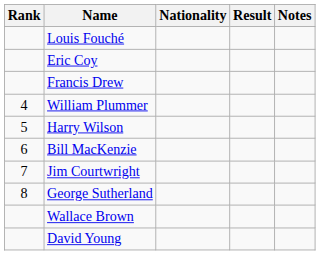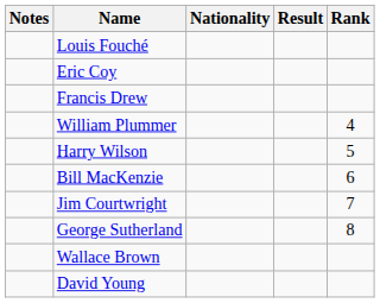 <table class="wikitable sortable" style=" text-align:center">
 <tr>
-<th>Rank</th>
+<th>Notes</th>
 <th>Name</th>
 <th>Nationality</th>
 <th>Result</th>
-<th>Notes</th>
+<th>Rank</th>
 </tr>
 <tr>
 <td></td>
 <td align=left><a href='#'>Louis Fouché</a></td>
 <td align=left></td>
 <td></td>
 <td></td>
 </tr>
 <tr>
 <td></td>
 <td align=left><a href='#'>Eric Coy</a></td>
 <td align=left></td>
 <td></td>
 <td></td>
 </tr>
 <tr>
 <td></td>
 <td align=left><a href='#'>Francis Drew</a></td>
 <td align=left></td>
 <td></td>
 <td></td>
 </tr>
 <tr>
-<td>4</td>
+<td></td>
 <td align=left><a href='#'>William Plummer</a></td>
 <td align=left></td>
 <td></td>
-<td></td>
+<td>4</td>
 </tr>
 <tr>
-<td>5</td>
+<td></td>
 <td align=left><a href='#'>Harry Wilson</a></td>
 <td align=left></td>
 <td></td>
-<td></td>
+<td>5</td>
 </tr>
 <tr>
-<td>6</td>
+<td></td>
 <td align=left><a href='#'>Bill MacKenzie</a></td>
 <td align=left></td>
 <td></td>
-<td></td>
+<td>6</td>
 </tr>
 <tr>
-<td>7</td>
+<td></td>
 <td align=left><a href='#'>Jim Courtwright</a></td>
 <td align=left></td>
 <td></td>
-<td></td>
+<td>7</td>
 </tr>
 <tr>
-<td>8</td>
+<td></td>
 <td align=left><a href='#'>George Sutherland</a></td>
 <td align=left></td>
 <td></td>
-<td></td>
+<td>8</td>
 </tr>
 <tr>
 <td></td>
 <td align=left><a href='#'>Wallace Brown</a></td>
 <td align=left></td>
 <td></td>
 <td></td>
 </tr>
 <tr>
 <td></td>
 <td align=left><a href='#'>David Young</a></td>
 <td align=left></td>
 <td></td>
 <td></td>
 </tr>
 </table>
